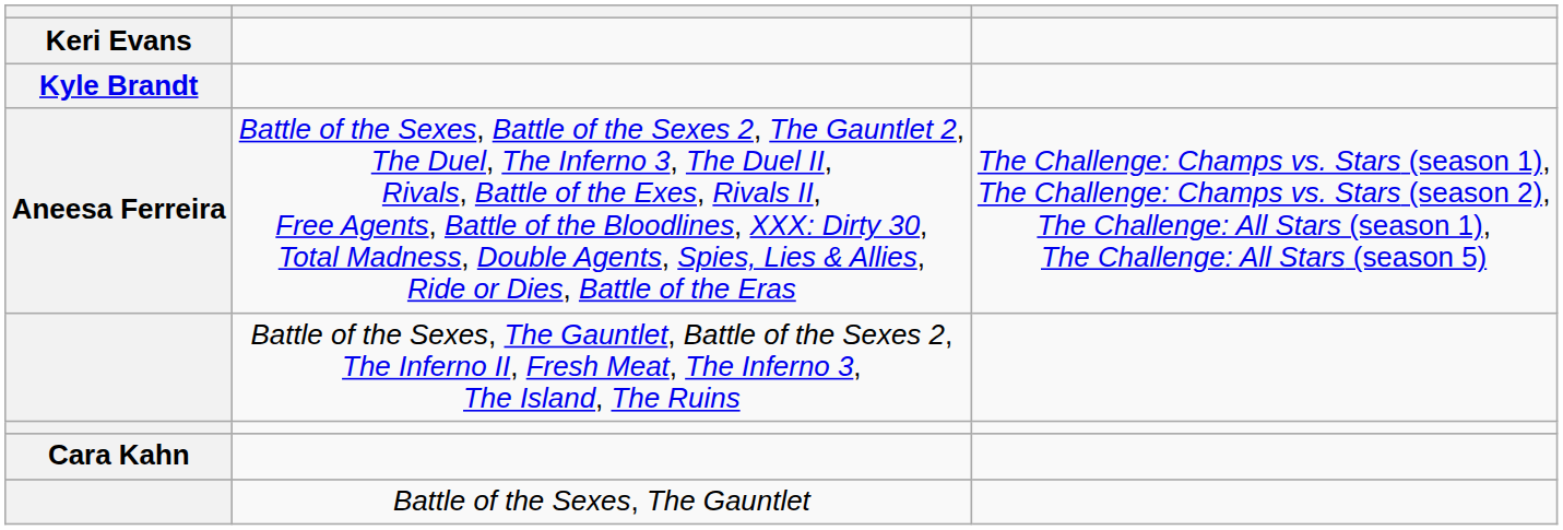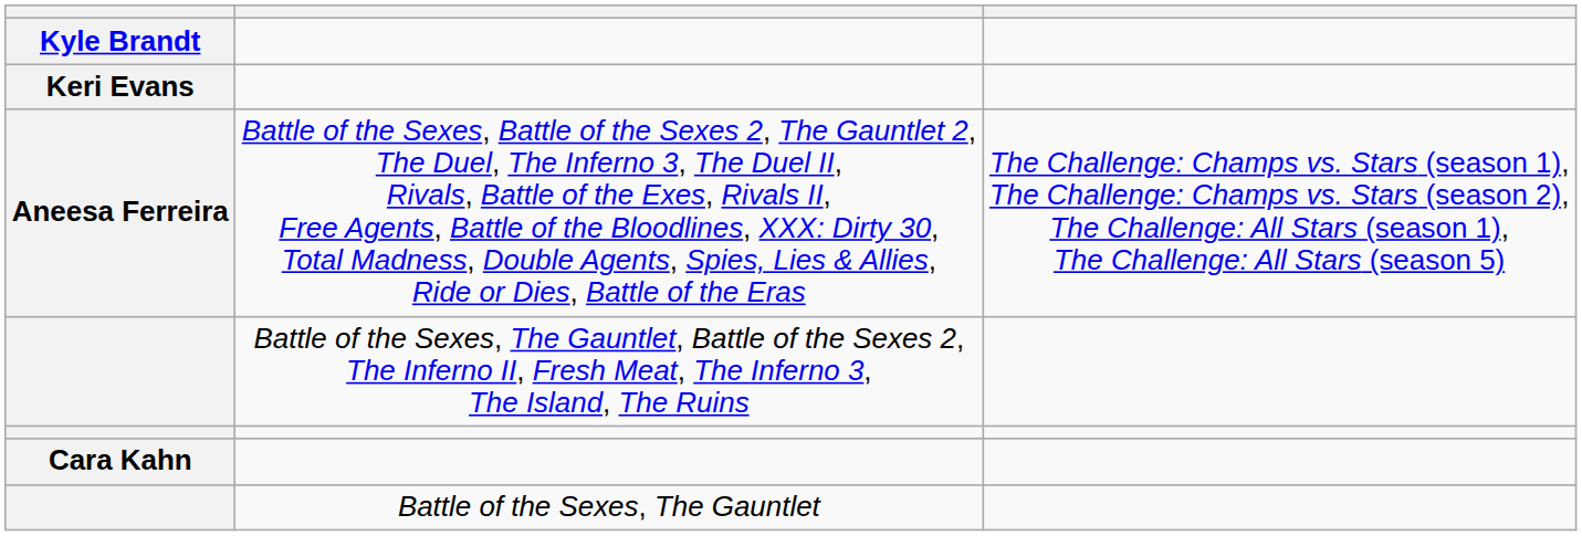 <table class="wikitable sortable" style="text-align: center">
 <tr>
 <th scope="col"></th>
 <th scope="col"></th>
 <th scope="col"></th>
 </tr>
 <tr>
-<th scope="row">Keri Evans</th>
+<th scope="row"><a href='#'>Kyle Brandt</a></th>
 <td></td>
 <td></td>
 </tr>
 <tr>
-<th scope="row"><a href='#'>Kyle Brandt</a></th>
+<th scope="row">Keri Evans</th>
 <td></td>
 <td></td>
 </tr>
 <tr>
 <th scope="row">Aneesa Ferreira</th>
 <td><em><a href='#'>Battle of the Sexes</a></em>, <em><a href='#'>Battle of the Sexes 2</a></em>, <em><a href='#'>The Gauntlet 2</a></em>,<br><em><a href='#'>The Duel</a></em>, <em><a href='#'>The Inferno 3</a></em>, <em><a href='#'>The Duel II</a></em>,<br><em><a href='#'>Rivals</a></em>, <em><a href='#'>Battle of the Exes</a></em>, <em><a href='#'>Rivals II</a></em>,<br><em><a href='#'>Free Agents</a></em>, <em><a href='#'>Battle of the Bloodlines</a></em>, <em><a href='#'>XXX: Dirty 30</a></em>,<br><em><a href='#'>Total Madness</a></em>, <em><a href='#'>Double Agents</a></em>, <em><a href='#'>Spies, Lies & Allies</a></em>,<br><em><a href='#'>Ride or Dies</a></em>, <em><a href='#'>Battle of the Eras</a></em></td>
 <td><a href='#'><em>The Challenge: Champs vs. Stars</em> (season 1)</a>,<br><a href='#'><em>The Challenge: Champs vs. Stars</em> (season 2)</a>,<br><a href='#'><em>The Challenge: All Stars</em> (season 1)</a>,<br><a href='#'><em>The Challenge: All Stars</em> (season 5)</a></td>
 </tr>
 <tr>
 <th scope="row"></th>
 <td><em>Battle of the Sexes</em>, <em><a href='#'>The Gauntlet</a></em>, <em>Battle of the Sexes 2</em>,<br><em><a href='#'>The Inferno II</a></em>, <em><a href='#'>Fresh Meat</a></em>, <em><a href='#'>The Inferno 3</a></em>,<br><em><a href='#'>The Island</a></em>, <em><a href='#'>The Ruins</a></em></td>
 <td></td>
 </tr>
 <tr>
 <th scope="row"></th>
 <td></td>
 <td></td>
 </tr>
 <tr>
 <th scope="row">Cara Kahn</th>
 <td></td>
 <td></td>
 </tr>
 <tr>
 <th scope="row"></th>
 <td><em>Battle of the Sexes</em>, <em>The Gauntlet</em></td>
 <td></td>
 </tr>
 </table>
